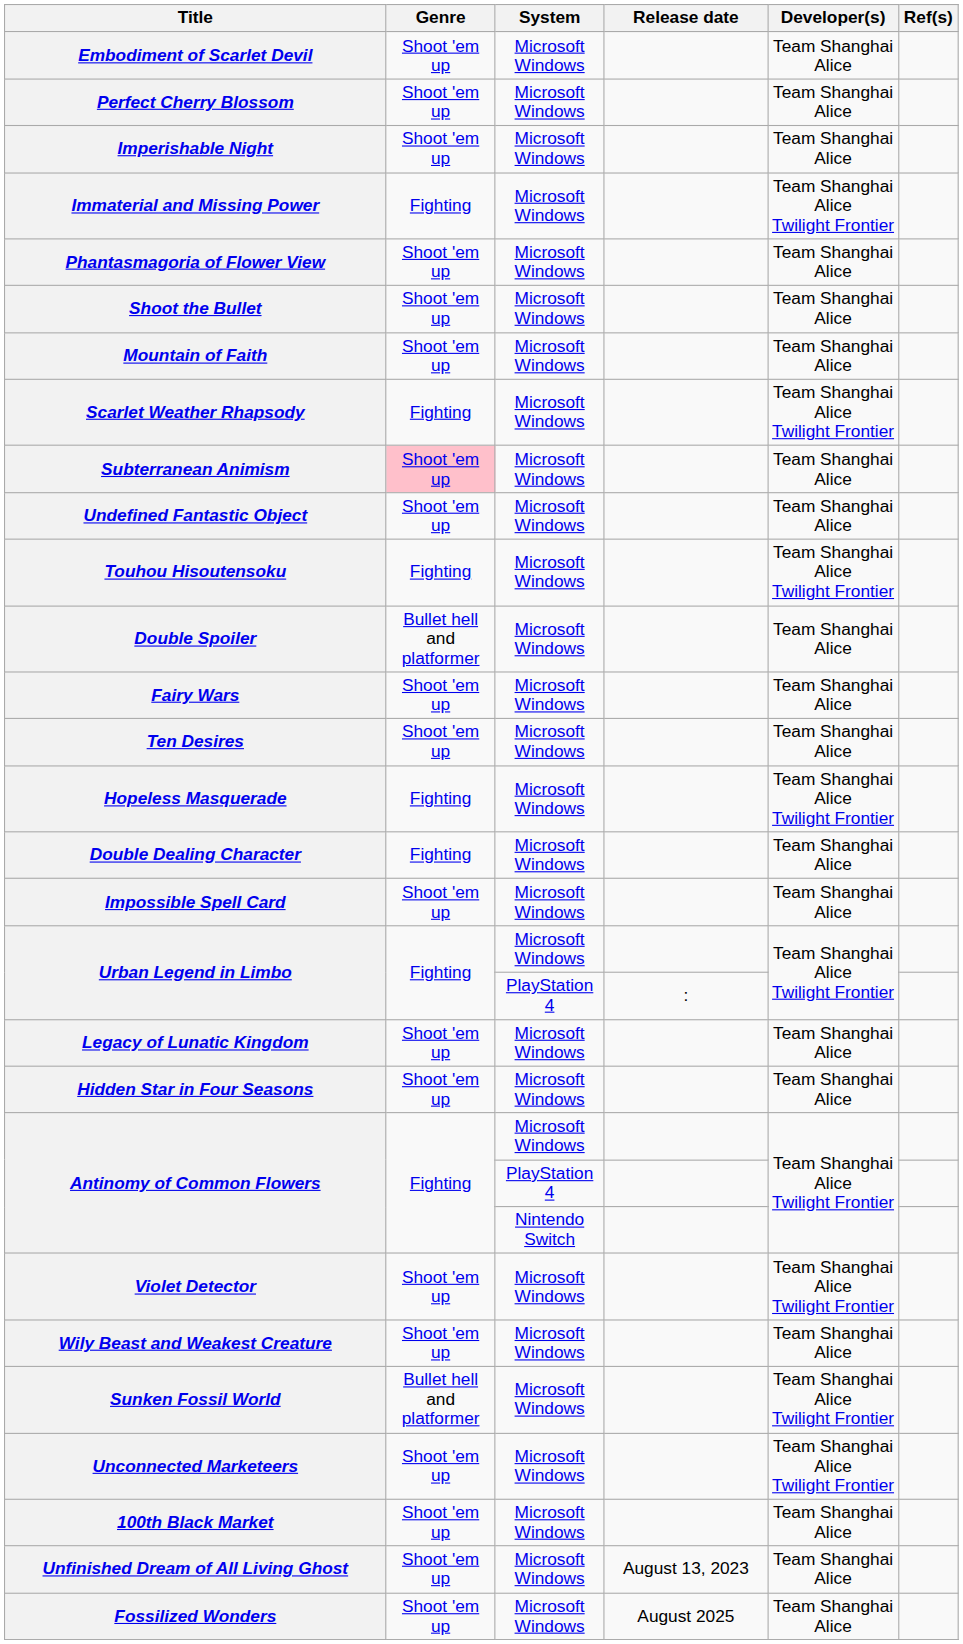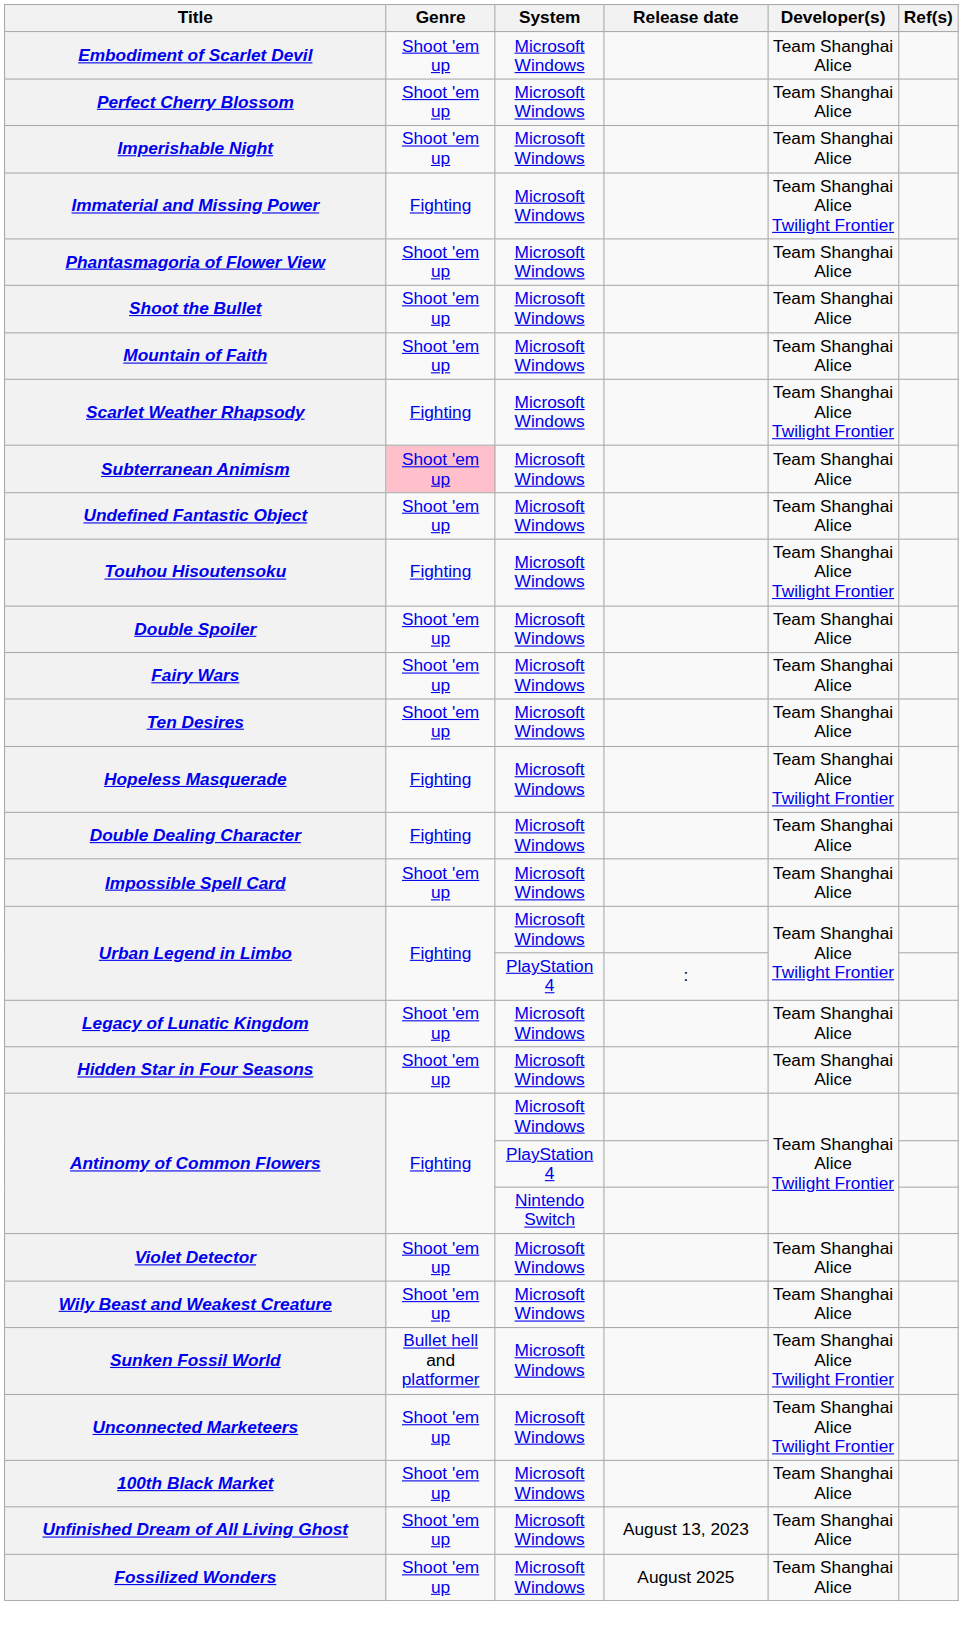 <table class="wikitable sortable plainrowheaders" style="text-align: center; width: 100%;">
 <tr>
 <th style="width:35%">Title</th>
 <th style="width:10%">Genre</th>
 <th style="width:10%">System</th>
 <th style="width:15%">Release date</th>
 <th style="width:12%">Developer(s)</th>
 <th style="width:2%" class="unsortable">Ref(s)</th>
 </tr>
 <tr>
 <th style="text-align:center;" scope="row"><strong><em><a href='#'>Embodiment of Scarlet Devil</a></em></strong><br></th>
 <td><a href='#'>Shoot 'em up</a></td>
 <td><a href='#'>Microsoft Windows</a></td>
 <td> </td>
 <td>Team Shanghai Alice</td>
 <td></td>
 </tr>
 <tr>
 <th style="text-align:center;" scope="row"><strong><em><a href='#'>Perfect Cherry Blossom</a></em></strong><br></th>
 <td><a href='#'>Shoot 'em up</a></td>
 <td><a href='#'>Microsoft Windows</a></td>
 <td> </td>
 <td>Team Shanghai Alice</td>
 <td></td>
 </tr>
 <tr>
 <th style="text-align:center;" scope="row"><strong><em><a href='#'>Imperishable Night</a></em></strong><br></th>
 <td><a href='#'>Shoot 'em up</a></td>
 <td><a href='#'>Microsoft Windows</a></td>
 <td> </td>
 <td>Team Shanghai Alice</td>
 <td></td>
 </tr>
 <tr>
 <th style="text-align:center;" scope="row"><strong><em><a href='#'>Immaterial and Missing Power</a></em></strong><br></th>
 <td><a href='#'>Fighting</a></td>
 <td><a href='#'>Microsoft Windows</a></td>
 <td> </td>
 <td>Team Shanghai Alice<br><a href='#'>Twilight Frontier</a></td>
 <td></td>
 </tr>
 <tr>
 <th style="text-align:center;" scope="row"><strong><em><a href='#'>Phantasmagoria of Flower View</a></em></strong><br></th>
 <td><a href='#'>Shoot 'em up</a></td>
 <td><a href='#'>Microsoft Windows</a></td>
 <td> </td>
 <td>Team Shanghai Alice</td>
 <td></td>
 </tr>
 <tr>
 <th style="text-align:center;" scope="row"><strong><em><a href='#'>Shoot the Bullet</a></em></strong><br></th>
 <td><a href='#'>Shoot 'em up</a></td>
 <td><a href='#'>Microsoft Windows</a></td>
 <td> </td>
 <td>Team Shanghai Alice</td>
 <td></td>
 </tr>
 <tr>
 <th style="text-align:center;" scope="row"><strong><em><a href='#'>Mountain of Faith</a></em></strong><br></th>
 <td><a href='#'>Shoot 'em up</a></td>
 <td><a href='#'>Microsoft Windows</a></td>
 <td> </td>
 <td>Team Shanghai Alice</td>
 <td></td>
 </tr>
 <tr>
 <th style="text-align:center;" scope="row"><strong><em><a href='#'>Scarlet Weather Rhapsody</a></em></strong><br></th>
 <td><a href='#'>Fighting</a></td>
 <td><a href='#'>Microsoft Windows</a></td>
 <td> </td>
 <td>Team Shanghai Alice<br><a href='#'>Twilight Frontier</a></td>
 <td></td>
 </tr>
 <tr>
 <th style="text-align:center;" scope="row"><strong><em><a href='#'>Subterranean Animism</a></em></strong><br></th>
 <td style="background: pink;"><a href='#'>Shoot 'em up</a></td>
 <td><a href='#'>Microsoft Windows</a></td>
 <td> </td>
 <td>Team Shanghai Alice</td>
 <td></td>
 </tr>
 <tr>
 <th style="text-align:center;" scope="row"><strong><em><a href='#'>Undefined Fantastic Object</a></em></strong><br></th>
 <td><a href='#'>Shoot 'em up</a></td>
 <td><a href='#'>Microsoft Windows</a></td>
 <td> </td>
 <td>Team Shanghai Alice</td>
 <td></td>
 </tr>
 <tr>
 <th style="text-align:center;" scope="row"><strong><em><a href='#'>Touhou Hisoutensoku</a></em></strong><br></th>
 <td><a href='#'>Fighting</a></td>
 <td><a href='#'>Microsoft Windows</a></td>
 <td> </td>
 <td>Team Shanghai Alice<br><a href='#'>Twilight Frontier</a></td>
 <td></td>
 </tr>
 <tr>
 <th style="text-align:center;" scope="row"><strong><em><a href='#'>Double Spoiler</a></em></strong><br></th>
-<td><a href='#'>Bullet hell</a> and <a href='#'>platformer</a></td>
+<td><a href='#'>Shoot 'em up</a></td>
 <td><a href='#'>Microsoft Windows</a></td>
 <td> </td>
 <td>Team Shanghai Alice</td>
 <td></td>
 </tr>
 <tr>
 <th style="text-align:center;" scope="row"><strong><em><a href='#'>Fairy Wars</a></em></strong><br></th>
 <td><a href='#'>Shoot 'em up</a></td>
 <td><a href='#'>Microsoft Windows</a></td>
 <td> </td>
 <td>Team Shanghai Alice</td>
 <td></td>
 </tr>
 <tr>
 <th style="text-align:center;" scope="row"><strong><em><a href='#'>Ten Desires</a></em></strong><br></th>
 <td><a href='#'>Shoot 'em up</a></td>
 <td><a href='#'>Microsoft Windows</a></td>
 <td> </td>
 <td>Team Shanghai Alice</td>
 <td></td>
 </tr>
 <tr>
 <th style="text-align:center;" scope="row"><strong><em><a href='#'>Hopeless Masquerade</a></em></strong><br></th>
 <td><a href='#'>Fighting</a></td>
 <td><a href='#'>Microsoft Windows</a></td>
 <td> </td>
 <td>Team Shanghai Alice<br><a href='#'>Twilight Frontier</a></td>
 <td></td>
 </tr>
 <tr>
 <th style="text-align:center;" scope="row"><strong><em><a href='#'>Double Dealing Character</a></em></strong><br></th>
 <td><a href='#'>Fighting</a></td>
 <td><a href='#'>Microsoft Windows</a></td>
 <td> </td>
 <td>Team Shanghai Alice</td>
 <td></td>
 </tr>
 <tr>
 <th style="text-align:center;" scope="row"><strong><em><a href='#'>Impossible Spell Card</a></em></strong><br></th>
 <td><a href='#'>Shoot 'em up</a></td>
 <td><a href='#'>Microsoft Windows</a></td>
 <td> </td>
 <td>Team Shanghai Alice</td>
 <td></td>
 </tr>
 <tr>
 <th style="text-align:center;" scope="row" rowspan="2"><strong><em><a href='#'>Urban Legend in Limbo</a></em></strong><br></th>
 <td rowspan="2"><a href='#'>Fighting</a></td>
 <td><a href='#'>Microsoft Windows</a></td>
 <td> </td>
 <td rowspan="2">Team Shanghai Alice<br><a href='#'>Twilight Frontier</a></td>
 <td></td>
 </tr>
 <tr>
 <td><a href='#'>PlayStation 4</a></td>
 <td>: </td>
 <td></td>
 </tr>
 <tr>
 <th style="text-align:center;" scope="row"><strong><em><a href='#'>Legacy of Lunatic Kingdom</a></em></strong><br></th>
 <td><a href='#'>Shoot 'em up</a></td>
 <td><a href='#'>Microsoft Windows</a></td>
 <td> </td>
 <td>Team Shanghai Alice</td>
 <td></td>
 </tr>
 <tr>
 <th style="text-align:center;" scope="row"><strong><em><a href='#'>Hidden Star in Four Seasons</a></em></strong><br></th>
 <td><a href='#'>Shoot 'em up</a></td>
 <td><a href='#'>Microsoft Windows</a></td>
 <td> </td>
 <td>Team Shanghai Alice</td>
 <td></td>
 </tr>
 <tr>
 <th style="text-align:center;" scope="row" rowspan="3"><strong><em><a href='#'>Antinomy of Common Flowers</a></em></strong><br></th>
 <td rowspan="3"><a href='#'>Fighting</a></td>
 <td><a href='#'>Microsoft Windows</a></td>
 <td> </td>
 <td rowspan="3">Team Shanghai Alice<br><a href='#'>Twilight Frontier</a></td>
 <td></td>
 </tr>
 <tr>
 <td><a href='#'>PlayStation 4</a></td>
 <td></td>
 <td></td>
 </tr>
 <tr>
 <td><a href='#'>Nintendo Switch</a></td>
 <td></td>
 <td></td>
 </tr>
 <tr>
 <th style="text-align:center;" scope="row"><strong><em><a href='#'>Violet Detector</a></em></strong><br></th>
 <td><a href='#'>Shoot 'em up</a></td>
 <td><a href='#'>Microsoft Windows</a></td>
 <td> </td>
-<td>Team Shanghai Alice<br><a href='#'>Twilight Frontier</a></td>
+<td>Team Shanghai Alice</td>
 <td></td>
 </tr>
 <tr>
 <th style="text-align:center;" scope="row"><strong><em><a href='#'>Wily Beast and Weakest Creature</a></em></strong><br></th>
 <td><a href='#'>Shoot 'em up</a></td>
 <td><a href='#'>Microsoft Windows</a></td>
 <td> </td>
 <td>Team Shanghai Alice</td>
 <td></td>
 </tr>
 <tr>
 <th style="text-align:center;" scope="row"><strong><em><a href='#'>Sunken Fossil World</a></em></strong><br></th>
 <td><a href='#'>Bullet hell</a> and <a href='#'>platformer</a></td>
 <td><a href='#'>Microsoft Windows</a></td>
 <td></td>
 <td>Team Shanghai Alice<br><a href='#'>Twilight Frontier</a></td>
 <td></td>
 </tr>
 <tr>
 <th style="text-align:center;" scope="row"><strong><em><a href='#'>Unconnected Marketeers</a></em></strong><br></th>
 <td><a href='#'>Shoot 'em up</a></td>
 <td><a href='#'>Microsoft Windows</a></td>
 <td></td>
 <td>Team Shanghai Alice<br><a href='#'>Twilight Frontier</a></td>
 <td></td>
 </tr>
 <tr>
 <th style="text-align:center;" scope="row"><strong><em><a href='#'>100th Black Market</a></em></strong><br></th>
 <td><a href='#'>Shoot 'em up</a></td>
 <td><a href='#'>Microsoft Windows</a></td>
 <td> </td>
 <td>Team Shanghai Alice</td>
 <td></td>
 </tr>
 <tr>
 <th style="text-align:center;" scope="row"><strong><em><a href='#'>Unfinished Dream of All Living Ghost</a></em></strong><br></th>
 <td><a href='#'>Shoot 'em up</a></td>
 <td><a href='#'>Microsoft Windows</a></td>
 <td>August 13, 2023</td>
 <td>Team Shanghai Alice</td>
 <td></td>
 </tr>
 <tr>
 <th style="text-align:center;" scope="row"><strong><em><a href='#'>Fossilized Wonders</a></em></strong><br></th>
 <td><a href='#'>Shoot 'em up</a></td>
 <td><a href='#'>Microsoft Windows</a></td>
 <td>August 2025</td>
 <td>Team Shanghai Alice</td>
 <td></td>
 </tr>
 <tr>
 </tr>
 </table>
